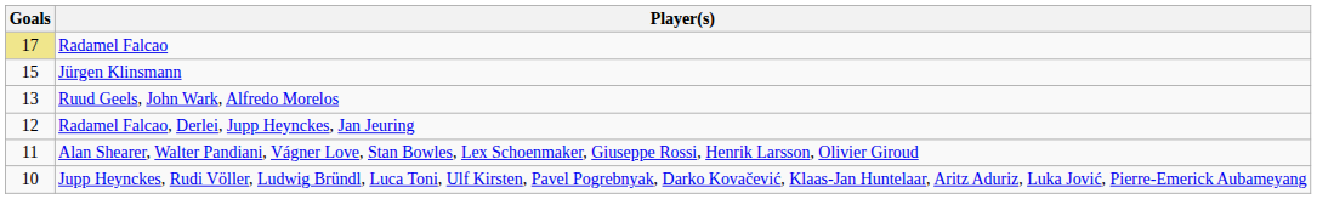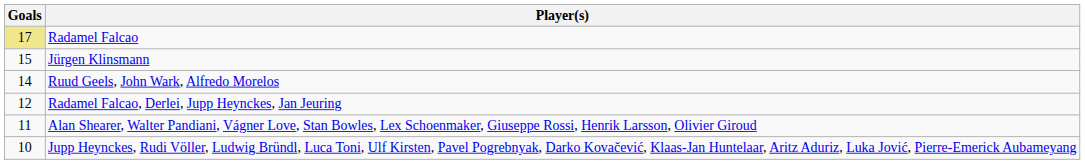 <table class="wikitable">
 <tr>
 <th>Goals</th>
 <th>Player(s)</th>
 </tr>
 <tr>
 <td align=center style="background: khaki;">17</td>
 <td align=left><a href='#'>Radamel Falcao</a></td>
 </tr>
 <tr>
 <td align=center>15</td>
 <td><a href='#'>Jürgen Klinsmann</a></td>
 </tr>
 <tr>
-<td align=center>13</td>
+<td align=center>14</td>
 <td><a href='#'>Ruud Geels</a>, <a href='#'>John Wark</a>, <a href='#'>Alfredo Morelos</a></td>
 </tr>
 <tr>
 <td align=center>12</td>
 <td><a href='#'>Radamel Falcao</a>, <a href='#'>Derlei</a>, <a href='#'>Jupp Heynckes</a>, <a href='#'>Jan Jeuring</a></td>
 </tr>
 <tr>
 <td align=center>11</td>
 <td><a href='#'>Alan Shearer</a>, <a href='#'>Walter Pandiani</a>, <a href='#'>Vágner Love</a>, <a href='#'>Stan Bowles</a>, <a href='#'>Lex Schoenmaker</a>, <a href='#'>Giuseppe Rossi</a>, <a href='#'>Henrik Larsson</a>, <a href='#'>Olivier Giroud</a></td>
 </tr>
 <tr>
 <td align=center>10</td>
 <td><a href='#'>Jupp Heynckes</a>, <a href='#'>Rudi Völler</a>, <a href='#'>Ludwig Bründl</a>, <a href='#'>Luca Toni</a>, <a href='#'>Ulf Kirsten</a>, <a href='#'>Pavel Pogrebnyak</a>, <a href='#'>Darko Kovačević</a>, <a href='#'>Klaas-Jan Huntelaar</a>, <a href='#'>Aritz Aduriz</a>, <a href='#'>Luka Jović</a>, <a href='#'>Pierre-Emerick Aubameyang</a></td>
 </tr>
 </table>
